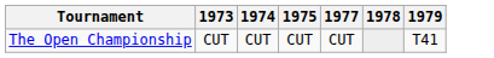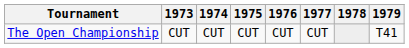 <table class="wikitable" style="font-size:95%;text-align:center;">
 <tr>
 <th>Tournament</th>
 <th>1973</th>
 <th>1974</th>
 <th>1975</th>
+<th>1976</th>
 <th>1977</th>
 <th>1978</th>
 <th>1979</th>
 </tr>
 <tr>
 <td align=left><a href='#'>The Open Championship</a></td>
 <td>CUT</td>
 <td>CUT</td>
 <td>CUT</td>
 <td>CUT</td>
+<td>CUT</td>
 <td style="background:#eeeeee;"></td>
 <td>T41</td>
 </tr>
 </table>
